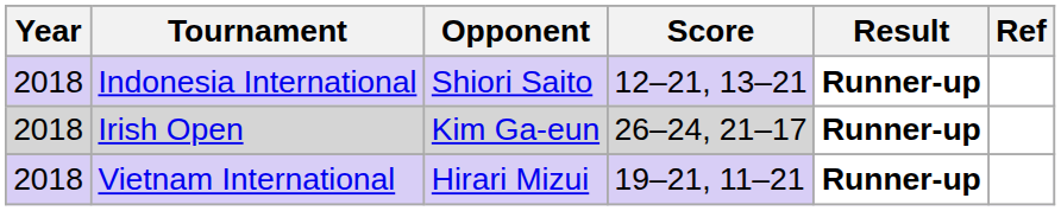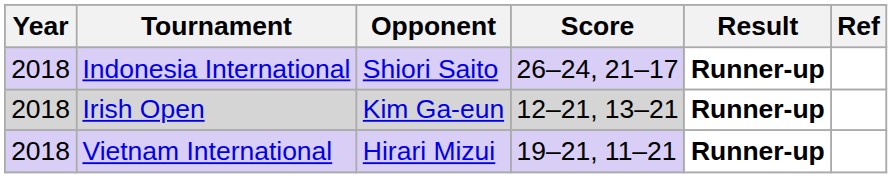 <table class="sortable wikitable" style="font-size: 90%;">
 <tr>
 <th>Year</th>
 <th>Tournament</th>
 <th>Opponent</th>
 <th>Score</th>
 <th>Result</th>
 <th>Ref</th>
 </tr>
 <tr style="background:#D8CEF6">
 <td align="center">2018</td>
 <td align="left"><a href='#'>Indonesia International</a></td>
 <td align="left"> <a href='#'>Shiori Saito</a></td>
-<td align="left">12–21, 13–21</td>
+<td align="left">26–24, 21–17</td>
 <td style="text-align:left; background:white"> <strong>Runner-up</strong></td>
 <td style="text-align:center; background:white"></td>
 </tr>
 <tr style="background:#D5D5D5">
 <td align="center">2018</td>
 <td align="left"><a href='#'>Irish Open</a></td>
 <td align="left"> <a href='#'>Kim Ga-eun</a></td>
-<td align="left">26–24, 21–17</td>
+<td align="left">12–21, 13–21</td>
 <td style="text-align:left; background:white"> <strong>Runner-up</strong></td>
 <td style="text-align:center; background:white"></td>
 </tr>
 <tr style="background:#D8CEF6">
 <td align="center">2018</td>
 <td align="left"><a href='#'>Vietnam International</a></td>
 <td align="left"> <a href='#'>Hirari Mizui</a></td>
 <td align="left">19–21, 11–21</td>
 <td style="text-align:left; background:white"> <strong>Runner-up</strong></td>
 <td style="text-align:center; background:white"></td>
 </tr>
 </table>
